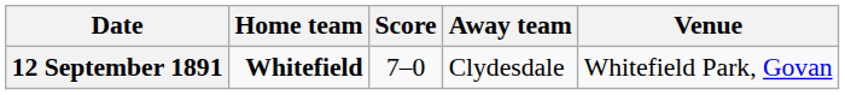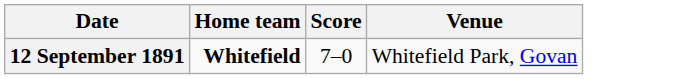 <table class="wikitable football-result-list" style="max-width: 80em; text-align: center">
 <tr>
 <th scope="col">Date</th>
 <th scope="col">Home team</th>
 <th scope="col">Score</th>
-<th scope="col">Away team</th>
 <th scope="col">Venue</th>
 </tr>
 <tr>
 <th scope="row">12 September 1891</th>
 <td align=right><strong>Whitefield</strong></td>
 <td>7–0</td>
-<td align=left>Clydesdale</td>
 <td align=left>Whitefield Park, <a href='#'>Govan</a></td>
 </tr>
 </table>
